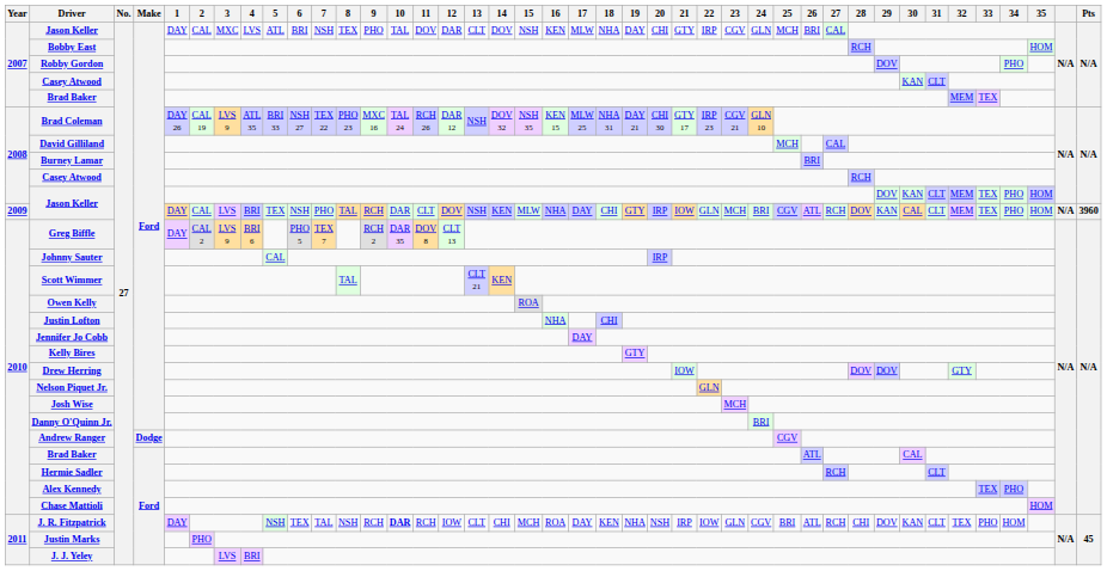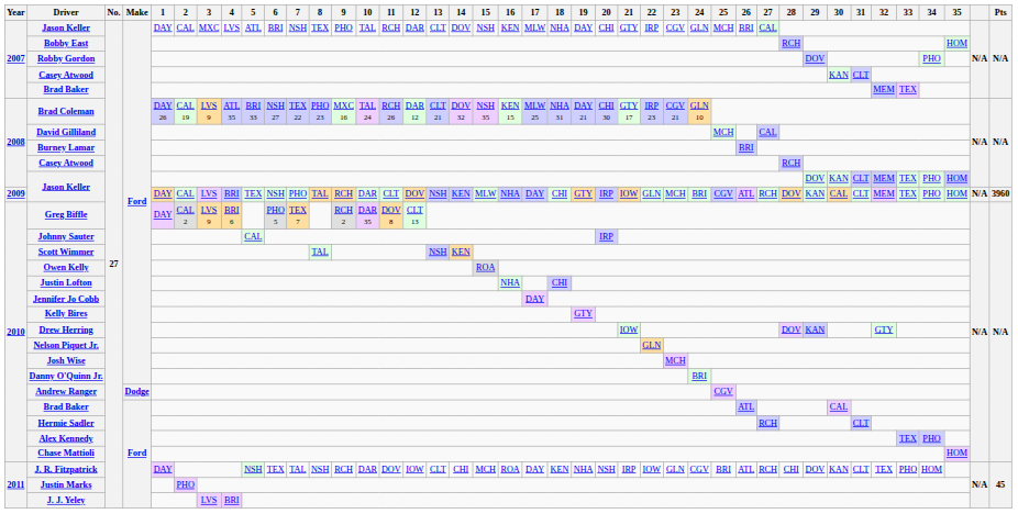 <table class="wikitable" style="text-align:center; font-size:75%">
 <tr>
 <th>Year</th>
 <th>Driver</th>
 <th>No.</th>
 <th>Make</th>
 <th>1</th>
 <th>2</th>
 <th>3</th>
 <th>4</th>
 <th>5</th>
 <th>6</th>
 <th>7</th>
 <th>8</th>
 <th>9</th>
 <th>10</th>
 <th>11</th>
 <th>12</th>
 <th>13</th>
 <th>14</th>
 <th>15</th>
 <th>16</th>
 <th>17</th>
 <th>18</th>
 <th>19</th>
 <th>20</th>
 <th>21</th>
 <th>22</th>
 <th>23</th>
 <th>24</th>
 <th>25</th>
 <th>26</th>
 <th>27</th>
 <th>28</th>
 <th>29</th>
 <th>30</th>
 <th>31</th>
 <th>32</th>
 <th>33</th>
 <th>34</th>
 <th>35</th>
 <th></th>
 <th>Pts</th>
 </tr>
 <tr>
 <th rowspan=5><a href='#'>2007</a></th>
 <th><a href='#'>Jason Keller</a></th>
 <th rowspan=32>27</th>
 <th rowspan=22><a href='#'>Ford</a></th>
 <td><a href='#'>DAY</a></td>
 <td><a href='#'>CAL</a></td>
 <td><a href='#'>MXC</a></td>
 <td><a href='#'>LVS</a></td>
 <td><a href='#'>ATL</a></td>
 <td><a href='#'>BRI</a></td>
 <td><a href='#'>NSH</a></td>
 <td><a href='#'>TEX</a></td>
 <td><a href='#'>PHO</a></td>
 <td><a href='#'>TAL</a></td>
-<td><a href='#'>DOV</a></td>
+<td><a href='#'>RCH</a></td>
 <td><a href='#'>DAR</a></td>
 <td><a href='#'>CLT</a></td>
 <td><a href='#'>DOV</a></td>
 <td><a href='#'>NSH</a></td>
 <td><a href='#'>KEN</a></td>
 <td><a href='#'>MLW</a></td>
 <td><a href='#'>NHA</a></td>
 <td><a href='#'>DAY</a></td>
 <td><a href='#'>CHI</a></td>
 <td><a href='#'>GTY</a></td>
 <td><a href='#'>IRP</a></td>
 <td><a href='#'>CGV</a></td>
 <td><a href='#'>GLN</a></td>
 <td><a href='#'>MCH</a></td>
 <td><a href='#'>BRI</a></td>
 <td style="background:#DFFFDF;"><a href='#'>CAL</a><br></td>
 <td colspan=8></td>
 <th rowspan=5>N/A</th>
 <th rowspan=5>N/A</th>
 </tr>
 <tr>
 <th><a href='#'>Bobby East</a></th>
 <td colspan=27></td>
 <td style="background:#CFCFFF;"><a href='#'>RCH</a><br></td>
 <td colspan=6></td>
 <td style="background:#DFFFDF;"><a href='#'>HOM</a><br></td>
 </tr>
 <tr>
 <th><a href='#'>Robby Gordon</a></th>
 <td colspan=28></td>
 <td style="background:#CFCFFF;"><a href='#'>DOV</a><br></td>
 <td colspan=4></td>
 <td style="background:#DFFFDF;"><a href='#'>PHO</a><br></td>
 <td></td>
 </tr>
 <tr>
 <th><a href='#'>Casey Atwood</a></th>
 <td colspan=29></td>
 <td style="background:#DFFFDF;"><a href='#'>KAN</a><br></td>
 <td style="background:#CFCFFF;"><a href='#'>CLT</a><br></td>
 <td colspan=4></td>
 </tr>
 <tr>
 <th><a href='#'>Brad Baker</a></th>
 <td colspan=31></td>
 <td style="background:#CFCFFF;"><a href='#'>MEM</a><br></td>
 <td style="background:#EFCFFF;"><a href='#'>TEX</a><br></td>
 <td colspan=2></td>
 </tr>
 <tr>
 <th rowspan=5><a href='#'>2008</a></th>
 <th><a href='#'>Brad Coleman</a></th>
 <td style="background:#CFCFFF;"><a href='#'>DAY</a><br><small>26</small></td>
 <td style="background:#DFFFDF;"><a href='#'>CAL</a><br><small>19</small></td>
 <td style="background:#FFDF9F;"><a href='#'>LVS</a><br><small>9</small></td>
 <td style="background:#CFCFFF;"><a href='#'>ATL</a><br><small>35</small></td>
 <td style="background:#CFCFFF;"><a href='#'>BRI</a><br><small>33</small></td>
 <td style="background:#CFCFFF;"><a href='#'>NSH</a><br><small>27</small></td>
 <td style="background:#CFCFFF;"><a href='#'>TEX</a><br><small>22</small></td>
 <td style="background:#CFCFFF;"><a href='#'>PHO</a><br><small>23</small></td>
 <td style="background:#DFFFDF;"><a href='#'>MXC</a><br><small>16</small></td>
 <td style="background:#EFCFFF;"><a href='#'>TAL</a><br><small>24</small></td>
 <td style="background:#CFCFFF;"><a href='#'>RCH</a><br><small>26</small></td>
 <td style="background:#DFFFDF;"><a href='#'>DAR</a><br><small>12</small></td>
-<td style="background:#CFCFFF;"><a href='#'>NSH</a><br></td>
+<td style="background:#CFCFFF;"><a href='#'>CLT</a><br><small>21</small></td>
 <td style="background:#EFCFFF;"><a href='#'>DOV</a><br><small>32</small></td>
 <td style="background:#EFCFFF;"><a href='#'>NSH</a><br><small>35</small></td>
 <td style="background:#DFFFDF;"><a href='#'>KEN</a><br><small>15</small></td>
 <td style="background:#CFCFFF;"><a href='#'>MLW</a><br><small>25</small></td>
 <td style="background:#CFCFFF;"><a href='#'>NHA</a><br><small>31</small></td>
 <td style="background:#CFCFFF;"><a href='#'>DAY</a><br><small>21</small></td>
 <td style="background:#CFCFFF;"><a href='#'>CHI</a><br><small>30</small></td>
 <td style="background:#DFFFDF;"><a href='#'>GTY</a><br><small>17</small></td>
 <td style="background:#CFCFFF;"><a href='#'>IRP</a><br><small>23</small></td>
 <td style="background:#CFCFFF;"><a href='#'>CGV</a><br><small>21</small></td>
 <td style="background:#FFDF9F;"><a href='#'>GLN</a><br><small>10</small></td>
 <td colspan=11></td>
 <th rowspan=5>N/A</th>
 <th rowspan=5>N/A</th>
 </tr>
 <tr>
 <th><a href='#'>David Gilliland</a></th>
 <td colspan=24></td>
 <td style="background:#DFFFDF;"><a href='#'>MCH</a><br></td>
 <td></td>
 <td style="background:#CFCFFF;"><a href='#'>CAL</a><br></td>
 <td colspan=8></td>
 </tr>
 <tr>
 <th><a href='#'>Burney Lamar</a></th>
 <td colspan=25></td>
 <td style="background:#CFCFFF;"><a href='#'>BRI</a><br></td>
 <td colspan=9></td>
 </tr>
 <tr>
 <th><a href='#'>Casey Atwood</a></th>
 <td colspan=27></td>
 <td style="background:#CFCFFF;"><a href='#'>RCH</a><br></td>
 <td colspan=7></td>
 </tr>
 <tr>
 <th rowspan=2><a href='#'>Jason Keller</a></th>
 <td colspan=28></td>
 <td style="background:#DFFFDF;"><a href='#'>DOV</a><br></td>
 <td style="background:#DFFFDF;"><a href='#'>KAN</a><br></td>
 <td style="background:#CFCFFF;"><a href='#'>CLT</a><br></td>
 <td style="background:#CFCFFF;"><a href='#'>MEM</a><br></td>
 <td style="background:#DFFFDF;"><a href='#'>TEX</a><br></td>
 <td style="background:#DFFFDF;"><a href='#'>PHO</a><br></td>
 <td style="background:#CFCFFF;"><a href='#'>HOM</a><br></td>
 </tr>
 <tr>
 <th><a href='#'>2009</a></th>
 <td style="background:#FFDF9F;"><a href='#'>DAY</a><br></td>
 <td style="background:#DFFFDF;"><a href='#'>CAL</a><br></td>
 <td style="background:#EFCFFF;"><a href='#'>LVS</a><br></td>
 <td style="background:#CFCFFF;"><a href='#'>BRI</a><br></td>
 <td style="background:#DFFFDF;"><a href='#'>TEX</a><br></td>
 <td style="background:#DFFFDF;"><a href='#'>NSH</a><br></td>
 <td style="background:#DFFFDF;"><a href='#'>PHO</a><br></td>
 <td style="background:#FFDF9F;"><a href='#'>TAL</a><br></td>
 <td style="background:#FFDF9F;"><a href='#'>RCH</a><br></td>
 <td style="background:#DFFFDF;"><a href='#'>DAR</a><br></td>
 <td style="background:#DFFFDF;"><a href='#'>CLT</a><br></td>
 <td style="background:#FFDF9F;"><a href='#'>DOV</a><br></td>
 <td style="background:#CFCFFF;"><a href='#'>NSH</a><br></td>
 <td style="background:#CFCFFF;"><a href='#'>KEN</a><br></td>
 <td style="background:#DFFFDF;"><a href='#'>MLW</a><br></td>
 <td style="background:#CFCFFF;"><a href='#'>NHA</a><br></td>
 <td style="background:#CFCFFF;"><a href='#'>DAY</a><br></td>
 <td style="background:#DFFFDF;"><a href='#'>CHI</a><br></td>
 <td style="background:#FFDF9F;"><a href='#'>GTY</a><br></td>
 <td style="background:#CFCFFF;"><a href='#'>IRP</a><br></td>
 <td style="background:#FFDF9F;"><a href='#'>IOW</a><br></td>
 <td style="background:#DFFFDF;"><a href='#'>GLN</a><br></td>
 <td style="background:#DFFFDF;"><a href='#'>MCH</a><br></td>
 <td style="background:#DFFFDF;"><a href='#'>BRI</a><br></td>
 <td style="background:#CFCFFF;"><a href='#'>CGV</a><br></td>
 <td style="background:#EFCFFF;"><a href='#'>ATL</a><br></td>
 <td style="background:#DFFFDF;"><a href='#'>RCH</a><br></td>
 <td style="background:#FFDF9F;"><a href='#'>DOV</a><br></td>
 <td style="background:#DFFFDF;"><a href='#'>KAN</a><br></td>
 <td style="background:#FFDF9F;"><a href='#'>CAL</a><br></td>
 <td style="background:#DFFFDF;"><a href='#'>CLT</a><br></td>
 <td style="background:#EFCFFF;"><a href='#'>MEM</a><br></td>
 <td style="background:#DFFFDF;"><a href='#'>TEX</a><br></td>
 <td style="background:#DFFFDF;"><a href='#'>PHO</a><br></td>
 <td style="background:#DFFFDF;"><a href='#'>HOM</a><br></td>
 <th>N/A</th>
 <th>3960</th>
 </tr>
 <tr>
 <th rowspan=16><a href='#'>2010</a></th>
 <th><a href='#'>Greg Biffle</a></th>
 <td style="background:#EFCFFF;"><a href='#'>DAY</a><br></td>
 <td style="background:#DFDFDF;"><a href='#'>CAL</a><br><small>2</small></td>
 <td style="background:#FFDF9F;"><a href='#'>LVS</a><br><small>9</small></td>
 <td style="background:#FFDF9F;"><a href='#'>BRI</a><br><small>6</small></td>
 <td></td>
 <td style="background:#DFDFDF;"><a href='#'>PHO</a><br><small>5</small></td>
 <td style="background:#FFDF9F;"><a href='#'>TEX</a><br><small>7</small></td>
 <td></td>
 <td style="background:#DFDFDF;"><a href='#'>RCH</a><br><small>2</small></td>
 <td style="background:#EFCFFF;"><a href='#'>DAR</a><br><small>35</small></td>
 <td style="background:#FFDF9F;"><a href='#'>DOV</a><br><small>8</small></td>
 <td style="background:#DFFFDF;"><a href='#'>CLT</a><br><small>13</small></td>
 <td colspan=23></td>
 <th rowspan=16>N/A</th>
 <th rowspan=16>N/A</th>
 </tr>
 <tr>
 <th><a href='#'>Johnny Sauter</a></th>
 <td colspan=4></td>
 <td style="background:#DFFFDF;"><a href='#'>CAL</a><br></td>
 <td colspan=14></td>
 <td style="background:#CFCFFF;"><a href='#'>IRP</a><br></td>
 <td colspan=15></td>
 </tr>
 <tr>
 <th><a href='#'>Scott Wimmer</a></th>
 <td colspan=7></td>
 <td style="background:#DFFFDF;"><a href='#'>TAL</a><br></td>
 <td colspan=4></td>
-<td style="background:#CFCFFF;"><a href='#'>CLT</a><br><small>21</small></td>
+<td style="background:#CFCFFF;"><a href='#'>NSH</a><br></td>
 <td style="background:#FFDF9F;"><a href='#'>KEN</a><br></td>
 <td colspan=21></td>
 </tr>
 <tr>
 <th><a href='#'>Owen Kelly</a></th>
 <td colspan=14></td>
 <td style="background:#DFDFDF;"><a href='#'>ROA</a><br></td>
 <td colspan=20></td>
 </tr>
 <tr>
 <th><a href='#'>Justin Lofton</a></th>
 <td colspan=15></td>
 <td style="background:#DFFFDF;"><a href='#'>NHA</a><br></td>
 <td></td>
 <td style="background:#CFCFFF;"><a href='#'>CHI</a><br></td>
 <td colspan=17></td>
 </tr>
 <tr>
 <th><a href='#'>Jennifer Jo Cobb</a></th>
 <td colspan=16></td>
 <td style="background:#EFCFFF;"><a href='#'>DAY</a><br></td>
 <td colspan=18></td>
 </tr>
 <tr>
 <th><a href='#'>Kelly Bires</a></th>
 <td colspan=18></td>
 <td style="background:#EFCFFF;"><a href='#'>GTY</a><br></td>
 <td colspan=16></td>
 </tr>
 <tr>
 <th><a href='#'>Drew Herring</a></th>
 <td colspan=20></td>
 <td style="background:#DFFFDF;"><a href='#'>IOW</a><br></td>
 <td colspan=6></td>
 <td style="background:#EFCFFF;"><a href='#'>DOV</a><br></td>
-<td style="background:#CFCFFF;"><a href='#'>DOV</a><br></td>
+<td style="background:#CFCFFF;"><a href='#'>KAN</a><br></td>
 <td colspan=2></td>
 <td style="background:#DFFFDF;"><a href='#'>GTY</a><br></td>
 <td colspan=3></td>
 </tr>
 <tr>
 <th><a href='#'>Nelson Piquet Jr.</a></th>
 <td colspan=21></td>
 <td style="background:#FFDF9F;"><a href='#'>GLN</a><br></td>
 <td colspan=13></td>
 </tr>
 <tr>
 <th><a href='#'>Josh Wise</a></th>
 <td colspan=22></td>
 <td style="background:#EFCFFF;"><a href='#'>MCH</a><br></td>
 <td colspan=12></td>
 </tr>
 <tr>
 <th><a href='#'>Danny O'Quinn Jr.</a></th>
 <td colspan=23></td>
 <td style="background:#DFFFDF;"><a href='#'>BRI</a><br></td>
 <td colspan=11></td>
 </tr>
 <tr>
 <th><a href='#'>Andrew Ranger</a></th>
 <th><a href='#'>Dodge</a></th>
 <td colspan=24></td>
 <td style="background:#EFCFFF;"><a href='#'>CGV</a><br></td>
 <td colspan=10></td>
 </tr>
 <tr>
 <th><a href='#'>Brad Baker</a></th>
 <th rowspan=7><a href='#'>Ford</a></th>
 <td colspan=25></td>
 <td style="background:#CFCFFF;"><a href='#'>ATL</a><br></td>
 <td colspan=3></td>
 <td style="background:#EFCFFF;"><a href='#'>CAL</a><br></td>
 <td colspan=5></td>
 </tr>
 <tr>
 <th><a href='#'>Hermie Sadler</a></th>
 <td colspan=26></td>
 <td style="background:#CFCFFF;"><a href='#'>RCH</a><br></td>
 <td colspan=3></td>
 <td style="background:#CFCFFF;"><a href='#'>CLT</a><br></td>
 <td colspan=4></td>
 </tr>
 <tr>
 <th><a href='#'>Alex Kennedy</a></th>
 <td colspan=32></td>
 <td style="background:#CFCFFF;"><a href='#'>TEX</a><br></td>
 <td style="background:#CFCFFF;"><a href='#'>PHO</a><br></td>
 <td></td>
 </tr>
 <tr>
 <th><a href='#'>Chase Mattioli</a></th>
 <td colspan=34></td>
 <td style="background:#EFCFFF;"><a href='#'>HOM</a><br></td>
 </tr>
 <tr>
 <th rowspan=3><a href='#'>2011</a></th>
 <th><a href='#'>J. R. Fitzpatrick</a></th>
 <td style="background:#EFCFFF;"><a href='#'>DAY</a><br></td>
 <td colspan=3></td>
 <td style="background:#DFFFDF;"><a href='#'>NSH</a><br></td>
 <td><a href='#'>TEX</a></td>
 <td><a href='#'>TAL</a></td>
 <td><a href='#'>NSH</a></td>
 <td><a href='#'>RCH</a></td>
-<td><strong><a href='#'>DAR</a></strong></td>
-<td><a href='#'>RCH</a></td>
+<td><a href='#'>DAR</a></td>
+<td><a href='#'>DOV</a></td>
 <td><a href='#'>IOW</a></td>
 <td><a href='#'>CLT</a></td>
 <td><a href='#'>CHI</a></td>
 <td><a href='#'>MCH</a></td>
 <td><a href='#'>ROA</a></td>
 <td><a href='#'>DAY</a></td>
 <td><a href='#'>KEN</a></td>
 <td><a href='#'>NHA</a></td>
 <td><a href='#'>NSH</a></td>
 <td><a href='#'>IRP</a></td>
 <td><a href='#'>IOW</a></td>
 <td><a href='#'>GLN</a></td>
 <td><a href='#'>CGV</a></td>
 <td><a href='#'>BRI</a></td>
 <td><a href='#'>ATL</a></td>
 <td><a href='#'>RCH</a></td>
 <td><a href='#'>CHI</a></td>
 <td><a href='#'>DOV</a></td>
 <td><a href='#'>KAN</a></td>
 <td><a href='#'>CLT</a></td>
 <td><a href='#'>TEX</a></td>
 <td><a href='#'>PHO</a></td>
 <td><a href='#'>HOM</a></td>
 <td></td>
 <th rowspan=3>N/A</th>
 <th rowspan=3>45</th>
 </tr>
 <tr>
 <th><a href='#'>Justin Marks</a></th>
 <td></td>
 <td style="background:#EFCFFF;"><a href='#'>PHO</a><br></td>
 <td colspan=33></td>
 </tr>
 <tr>
 <th><a href='#'>J. J. Yeley</a></th>
 <td colspan=2></td>
 <td style="background:#EFCFFF;"><a href='#'>LVS</a><br></td>
 <td style="background:#EFCFFF;"><a href='#'>BRI</a><br></td>
 <td colspan=31></td>
 </tr>
 </table>
